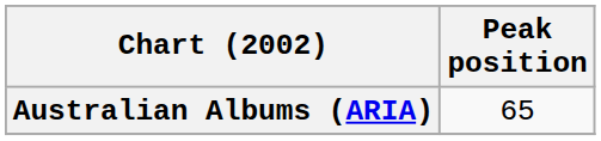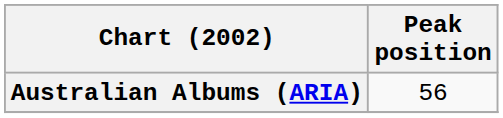 <table class="wikitable sortable plainrowheaders" style="text-align:center">
 <tr>
 <th scope="col">Chart (2002)</th>
 <th scope="col">Peak<br>position</th>
 </tr>
 <tr>
 <th scope="row">Australian Albums (<a href='#'>ARIA</a>)</th>
-<td>65</td>
+<td>56</td>
 </tr>
 <tr>
 </tr>
 </table>
